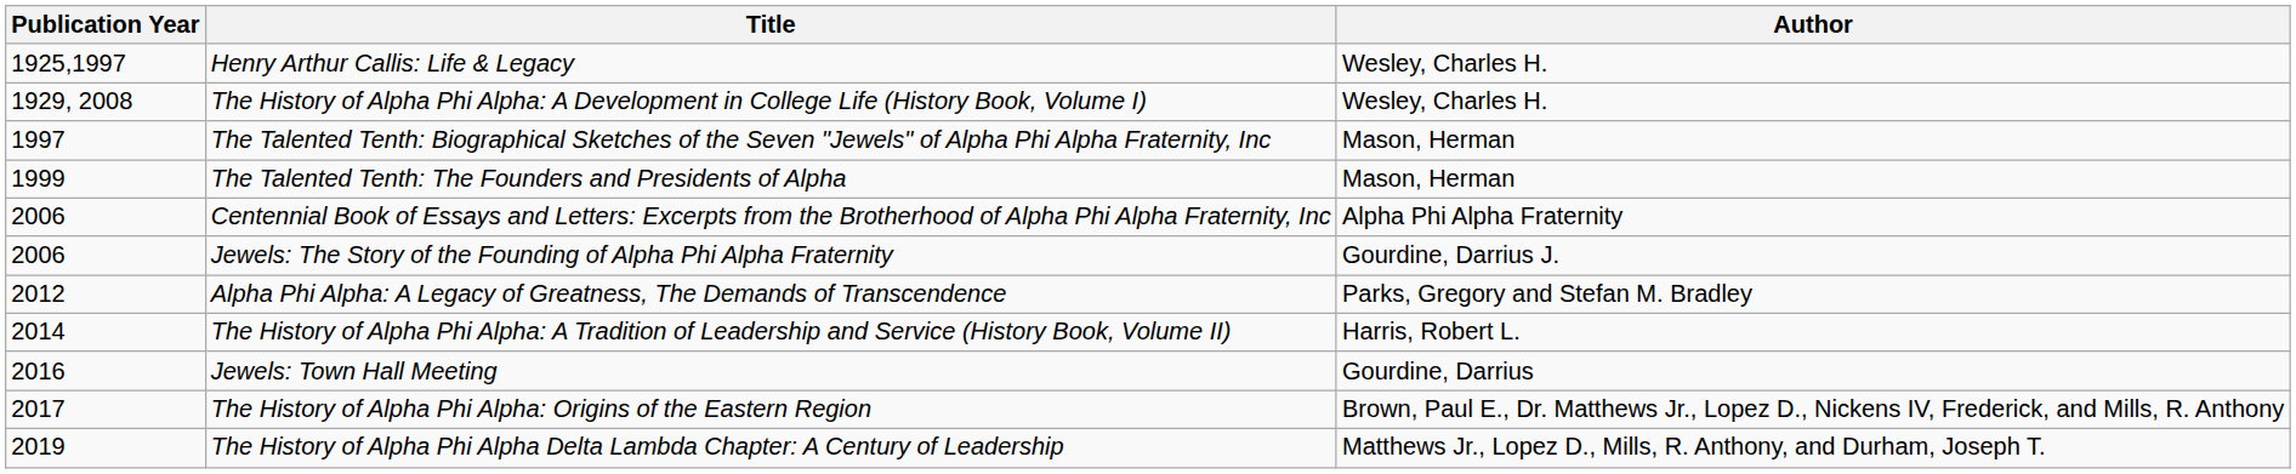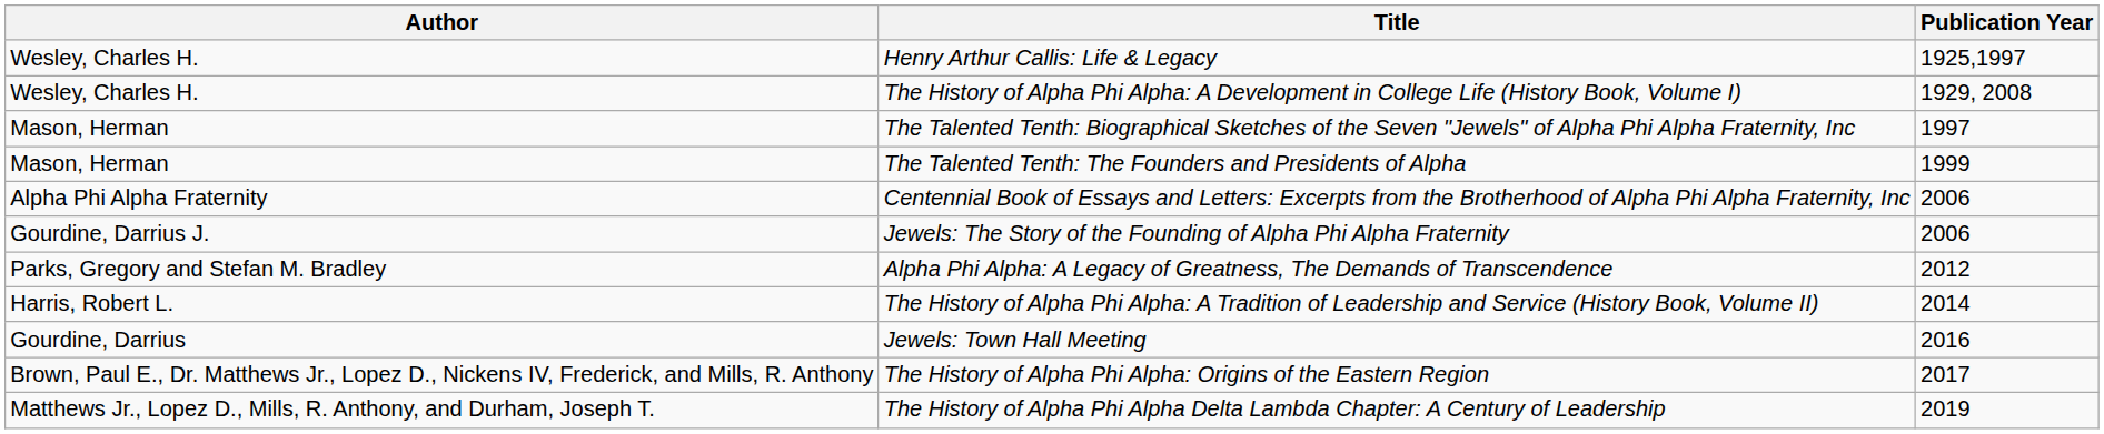 <table class="wikitable">
 <tr>
+<th>Author</th>
+<th>Title</th>
 <th>Publication Year</th>
-<th>Title</th>
-<th>Author</th>
 </tr>
 <tr>
+<td>Wesley, Charles H.</td>
+<td><em>Henry Arthur Callis: Life & Legacy</em></td>
 <td>1925,1997</td>
-<td><em>Henry Arthur Callis: Life & Legacy</em></td>
-<td>Wesley, Charles H.</td>
 </tr>
 <tr>
+<td>Wesley, Charles H.</td>
+<td><em>The History of Alpha Phi Alpha: A Development in College Life (History Book, Volume I)</em></td>
 <td>1929, 2008</td>
-<td><em>The History of Alpha Phi Alpha: A Development in College Life (History Book, Volume I)</em></td>
-<td>Wesley, Charles H.</td>
 </tr>
 <tr>
+<td>Mason, Herman</td>
+<td><em> The Talented Tenth: Biographical Sketches of the Seven "Jewels" of Alpha Phi Alpha Fraternity, Inc</em></td>
 <td>1997</td>
-<td><em> The Talented Tenth: Biographical Sketches of the Seven "Jewels" of Alpha Phi Alpha Fraternity, Inc</em></td>
-<td>Mason, Herman</td>
 </tr>
 <tr>
+<td>Mason, Herman</td>
+<td><em> The Talented Tenth: The Founders and Presidents of Alpha</em></td>
 <td>1999</td>
-<td><em> The Talented Tenth: The Founders and Presidents of Alpha</em></td>
-<td>Mason, Herman</td>
 </tr>
 <tr>
+<td>Alpha Phi Alpha Fraternity</td>
+<td><em>Centennial Book of Essays and Letters: Excerpts from the Brotherhood of Alpha Phi Alpha Fraternity, Inc</em></td>
 <td>2006</td>
-<td><em>Centennial Book of Essays and Letters: Excerpts from the Brotherhood of Alpha Phi Alpha Fraternity, Inc</em></td>
-<td>Alpha Phi Alpha Fraternity</td>
 </tr>
 <tr>
+<td>Gourdine, Darrius J.</td>
+<td><em>Jewels: The Story of the Founding of Alpha Phi Alpha Fraternity</em></td>
 <td>2006</td>
-<td><em>Jewels: The Story of the Founding of Alpha Phi Alpha Fraternity</em></td>
-<td>Gourdine, Darrius J.</td>
 </tr>
 <tr>
+<td>Parks, Gregory and Stefan M. Bradley</td>
+<td><em>Alpha Phi Alpha: A Legacy of Greatness, The Demands of Transcendence</em></td>
 <td>2012</td>
-<td><em>Alpha Phi Alpha: A Legacy of Greatness, The Demands of Transcendence</em></td>
-<td>Parks, Gregory and Stefan M. Bradley</td>
 </tr>
 <tr>
+<td>Harris, Robert L.</td>
+<td><em>The History of Alpha Phi Alpha: A Tradition of Leadership and Service (History Book, Volume II)</em></td>
 <td>2014</td>
-<td><em>The History of Alpha Phi Alpha: A Tradition of Leadership and Service (History Book, Volume II)</em></td>
-<td>Harris, Robert L.</td>
 </tr>
 <tr>
+<td>Gourdine, Darrius</td>
+<td><em>Jewels: Town Hall Meeting</em></td>
 <td>2016</td>
-<td><em>Jewels: Town Hall Meeting</em></td>
-<td>Gourdine, Darrius</td>
 </tr>
 <tr>
+<td>Brown, Paul E., Dr. Matthews Jr., Lopez D., Nickens IV, Frederick, and Mills, R. Anthony</td>
+<td><em>The History of Alpha Phi Alpha: Origins of the Eastern Region</em></td>
 <td>2017</td>
-<td><em>The History of Alpha Phi Alpha: Origins of the Eastern Region</em></td>
-<td>Brown, Paul E., Dr. Matthews Jr., Lopez D., Nickens IV, Frederick, and Mills, R. Anthony</td>
 </tr>
 <tr>
+<td>Matthews Jr., Lopez D., Mills, R. Anthony, and Durham, Joseph T.</td>
+<td><em>The History of Alpha Phi Alpha Delta Lambda Chapter: A Century of Leadership</em></td>
 <td>2019</td>
-<td><em>The History of Alpha Phi Alpha Delta Lambda Chapter: A Century of Leadership</em></td>
-<td>Matthews Jr., Lopez D., Mills, R. Anthony, and Durham, Joseph T.</td>
 </tr>
 </table>
